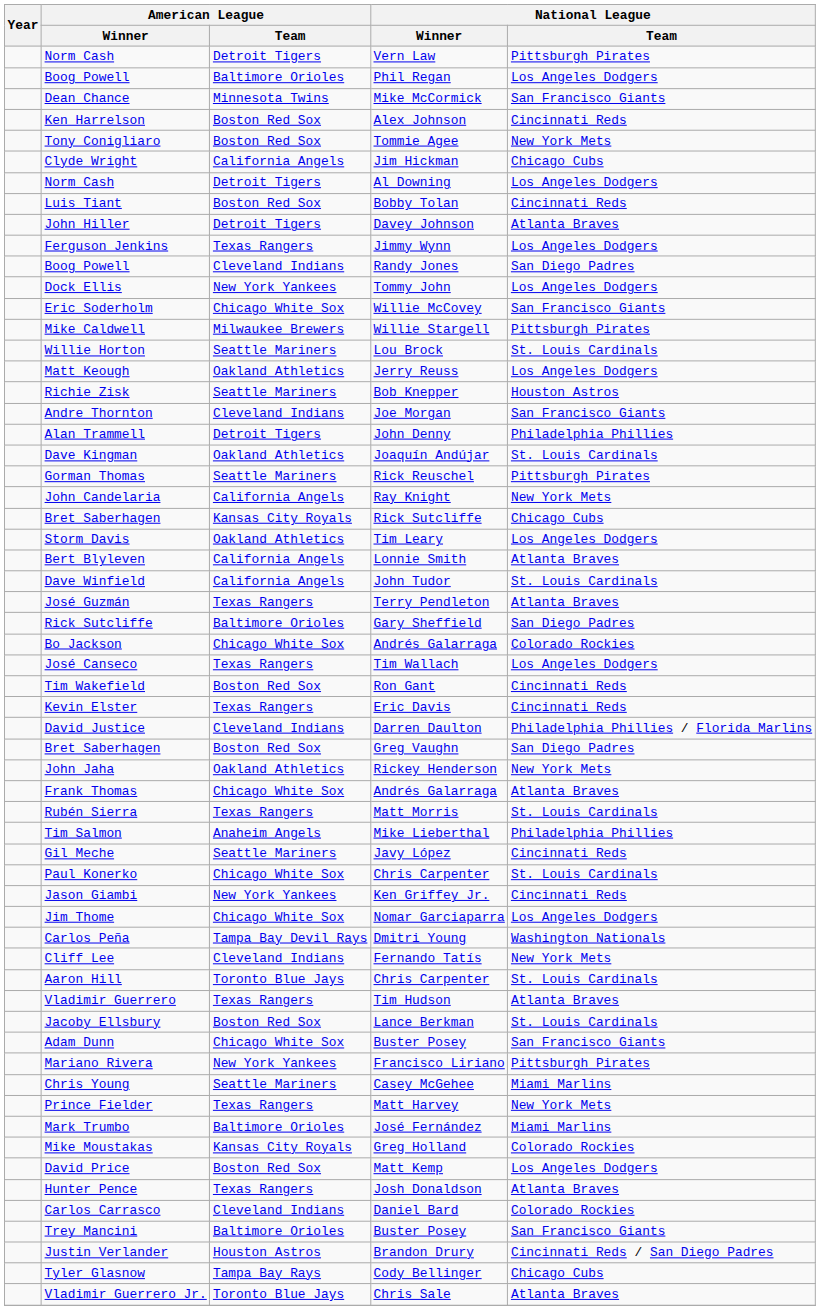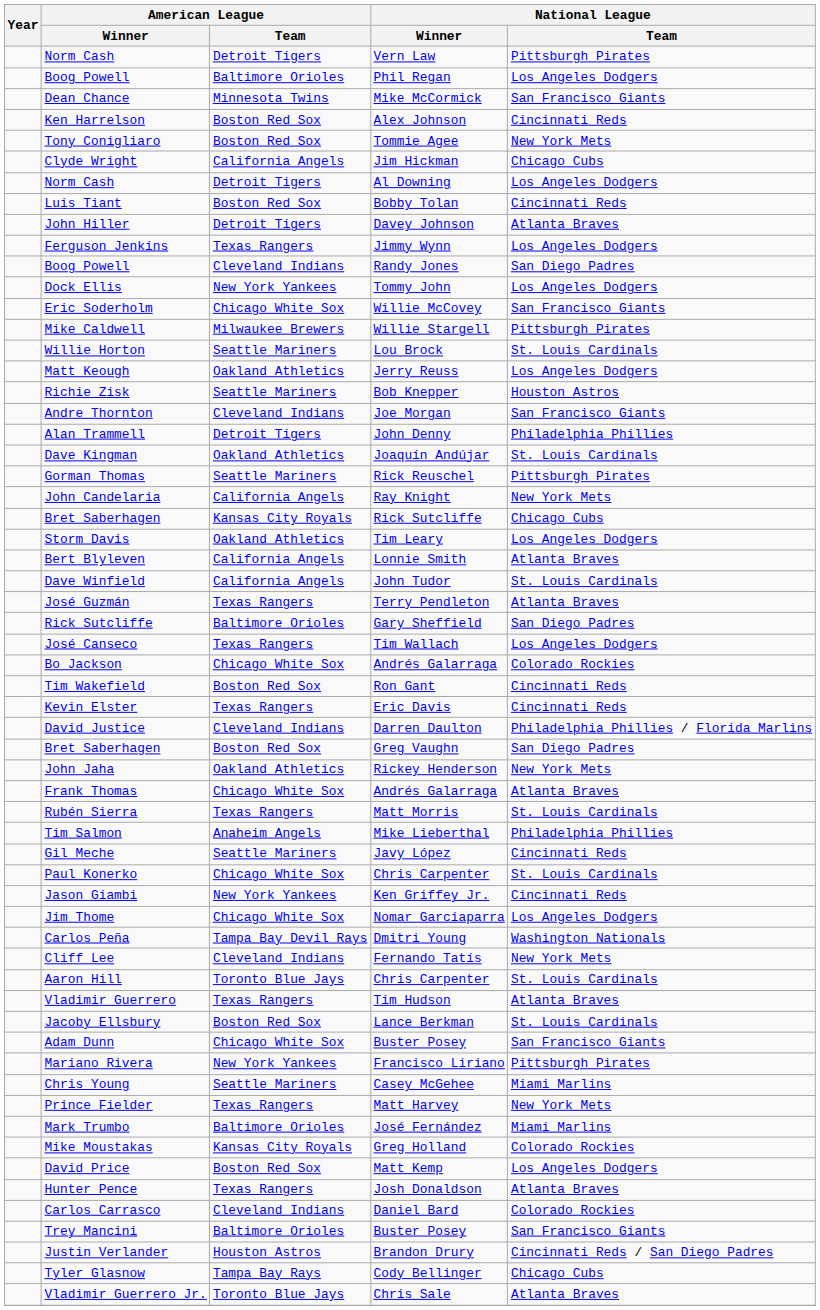 <table class="wikitable sortable">
 <tr>
 <th rowspan=2>Year</th>
 <th colspan=2>American League</th>
 <th colspan=2>National League</th>
 </tr>
 <tr>
 <th>Winner</th>
 <th>Team</th>
 <th>Winner</th>
 <th>Team</th>
 </tr>
 <tr>
 <td></td>
 <td><a href='#'>Norm Cash</a> </td>
 <td><a href='#'>Detroit Tigers</a></td>
 <td><a href='#'>Vern Law</a></td>
 <td><a href='#'>Pittsburgh Pirates</a></td>
 </tr>
 <tr>
 <td></td>
 <td><a href='#'>Boog Powell</a> </td>
 <td><a href='#'>Baltimore Orioles</a></td>
 <td><a href='#'>Phil Regan</a></td>
 <td><a href='#'>Los Angeles Dodgers</a></td>
 </tr>
 <tr>
 <td></td>
 <td><a href='#'>Dean Chance</a></td>
 <td><a href='#'>Minnesota Twins</a></td>
 <td><a href='#'>Mike McCormick</a></td>
 <td><a href='#'>San Francisco Giants</a></td>
 </tr>
 <tr>
 <td></td>
 <td><a href='#'>Ken Harrelson</a></td>
 <td><a href='#'>Boston Red Sox</a></td>
 <td><a href='#'>Alex Johnson</a></td>
 <td><a href='#'>Cincinnati Reds</a></td>
 </tr>
 <tr>
 <td></td>
 <td><a href='#'>Tony Conigliaro</a></td>
 <td><a href='#'>Boston Red Sox</a></td>
 <td><a href='#'>Tommie Agee</a></td>
 <td><a href='#'>New York Mets</a></td>
 </tr>
 <tr>
 <td></td>
 <td><a href='#'>Clyde Wright</a></td>
 <td><a href='#'>California Angels</a></td>
 <td><a href='#'>Jim Hickman</a></td>
 <td><a href='#'>Chicago Cubs</a></td>
 </tr>
 <tr>
 <td></td>
 <td><a href='#'>Norm Cash</a> </td>
 <td><a href='#'>Detroit Tigers</a></td>
 <td><a href='#'>Al Downing</a></td>
 <td><a href='#'>Los Angeles Dodgers</a></td>
 </tr>
 <tr>
 <td></td>
 <td><a href='#'>Luis Tiant</a></td>
 <td><a href='#'>Boston Red Sox</a></td>
 <td><a href='#'>Bobby Tolan</a></td>
 <td><a href='#'>Cincinnati Reds</a></td>
 </tr>
 <tr>
 <td></td>
 <td><a href='#'>John Hiller</a></td>
 <td><a href='#'>Detroit Tigers</a></td>
 <td><a href='#'>Davey Johnson</a></td>
 <td><a href='#'>Atlanta Braves</a></td>
 </tr>
 <tr>
 <td></td>
 <td><a href='#'>Ferguson Jenkins</a></td>
 <td><a href='#'>Texas Rangers</a></td>
 <td><a href='#'>Jimmy Wynn</a></td>
 <td><a href='#'>Los Angeles Dodgers</a></td>
 </tr>
 <tr>
 <td></td>
 <td><a href='#'>Boog Powell</a> </td>
 <td><a href='#'>Cleveland Indians</a></td>
 <td><a href='#'>Randy Jones</a></td>
 <td><a href='#'>San Diego Padres</a></td>
 </tr>
 <tr>
 <td></td>
 <td><a href='#'>Dock Ellis</a></td>
 <td><a href='#'>New York Yankees</a></td>
 <td><a href='#'>Tommy John</a></td>
 <td><a href='#'>Los Angeles Dodgers</a></td>
 </tr>
 <tr>
 <td></td>
 <td><a href='#'>Eric Soderholm</a></td>
 <td><a href='#'>Chicago White Sox</a></td>
 <td><a href='#'>Willie McCovey</a></td>
 <td><a href='#'>San Francisco Giants</a></td>
 </tr>
 <tr>
 <td></td>
 <td><a href='#'>Mike Caldwell</a></td>
 <td><a href='#'>Milwaukee Brewers</a></td>
 <td><a href='#'>Willie Stargell</a></td>
 <td><a href='#'>Pittsburgh Pirates</a></td>
 </tr>
 <tr>
 <td></td>
 <td><a href='#'>Willie Horton</a></td>
 <td><a href='#'>Seattle Mariners</a></td>
 <td><a href='#'>Lou Brock</a></td>
 <td><a href='#'>St. Louis Cardinals</a></td>
 </tr>
 <tr>
 <td></td>
 <td><a href='#'>Matt Keough</a></td>
 <td><a href='#'>Oakland Athletics</a></td>
 <td><a href='#'>Jerry Reuss</a></td>
 <td><a href='#'>Los Angeles Dodgers</a></td>
 </tr>
 <tr>
 <td></td>
 <td><a href='#'>Richie Zisk</a></td>
 <td><a href='#'>Seattle Mariners</a></td>
 <td><a href='#'>Bob Knepper</a></td>
 <td><a href='#'>Houston Astros</a></td>
 </tr>
 <tr>
 <td></td>
 <td><a href='#'>Andre Thornton</a></td>
 <td><a href='#'>Cleveland Indians</a></td>
 <td><a href='#'>Joe Morgan</a></td>
 <td><a href='#'>San Francisco Giants</a></td>
 </tr>
 <tr>
 <td></td>
 <td><a href='#'>Alan Trammell</a></td>
 <td><a href='#'>Detroit Tigers</a></td>
 <td><a href='#'>John Denny</a></td>
 <td><a href='#'>Philadelphia Phillies</a></td>
 </tr>
 <tr>
 <td></td>
 <td><a href='#'>Dave Kingman</a></td>
 <td><a href='#'>Oakland Athletics</a></td>
 <td><a href='#'>Joaquín Andújar</a></td>
 <td><a href='#'>St. Louis Cardinals</a></td>
 </tr>
 <tr>
 <td></td>
 <td><a href='#'>Gorman Thomas</a></td>
 <td><a href='#'>Seattle Mariners</a></td>
 <td><a href='#'>Rick Reuschel</a></td>
 <td><a href='#'>Pittsburgh Pirates</a></td>
 </tr>
 <tr>
 <td></td>
 <td><a href='#'>John Candelaria</a></td>
 <td><a href='#'>California Angels</a></td>
 <td><a href='#'>Ray Knight</a></td>
 <td><a href='#'>New York Mets</a></td>
 </tr>
 <tr>
 <td></td>
 <td><a href='#'>Bret Saberhagen</a> </td>
 <td><a href='#'>Kansas City Royals</a></td>
 <td><a href='#'>Rick Sutcliffe</a> </td>
 <td><a href='#'>Chicago Cubs</a></td>
 </tr>
 <tr>
 <td></td>
 <td><a href='#'>Storm Davis</a></td>
 <td><a href='#'>Oakland Athletics</a></td>
 <td><a href='#'>Tim Leary</a></td>
 <td><a href='#'>Los Angeles Dodgers</a></td>
 </tr>
 <tr>
 <td></td>
 <td><a href='#'>Bert Blyleven</a></td>
 <td><a href='#'>California Angels</a></td>
 <td><a href='#'>Lonnie Smith</a></td>
 <td><a href='#'>Atlanta Braves</a></td>
 </tr>
 <tr>
 <td></td>
 <td><a href='#'>Dave Winfield</a></td>
 <td><a href='#'>California Angels</a></td>
 <td><a href='#'>John Tudor</a></td>
 <td><a href='#'>St. Louis Cardinals</a></td>
 </tr>
 <tr>
 <td></td>
 <td><a href='#'>José Guzmán</a></td>
 <td><a href='#'>Texas Rangers</a></td>
 <td><a href='#'>Terry Pendleton</a></td>
 <td><a href='#'>Atlanta Braves</a></td>
 </tr>
 <tr>
 <td></td>
 <td><a href='#'>Rick Sutcliffe</a> </td>
 <td><a href='#'>Baltimore Orioles</a></td>
 <td><a href='#'>Gary Sheffield</a></td>
 <td><a href='#'>San Diego Padres</a></td>
 </tr>
 <tr>
 <td></td>
+<td><a href='#'>José Canseco</a></td>
+<td><a href='#'>Texas Rangers</a></td>
+<td><a href='#'>Tim Wallach</a></td>
+<td><a href='#'>Los Angeles Dodgers</a></td>
+</tr>
+<tr>
+<td></td>
 <td><a href='#'>Bo Jackson</a></td>
 <td><a href='#'>Chicago White Sox</a></td>
 <td><a href='#'>Andrés Galarraga</a> </td>
 <td><a href='#'>Colorado Rockies</a></td>
-</tr>
-<tr>
-<td></td>
-<td><a href='#'>José Canseco</a></td>
-<td><a href='#'>Texas Rangers</a></td>
-<td><a href='#'>Tim Wallach</a></td>
-<td><a href='#'>Los Angeles Dodgers</a></td>
 </tr>
 <tr>
 <td></td>
 <td><a href='#'>Tim Wakefield</a></td>
 <td><a href='#'>Boston Red Sox</a></td>
 <td><a href='#'>Ron Gant</a></td>
 <td><a href='#'>Cincinnati Reds</a></td>
 </tr>
 <tr>
 <td></td>
 <td><a href='#'>Kevin Elster</a></td>
 <td><a href='#'>Texas Rangers</a></td>
 <td><a href='#'>Eric Davis</a></td>
 <td><a href='#'>Cincinnati Reds</a></td>
 </tr>
 <tr>
 <td></td>
 <td><a href='#'>David Justice</a></td>
 <td><a href='#'>Cleveland Indians</a></td>
 <td><a href='#'>Darren Daulton</a></td>
 <td><a href='#'>Philadelphia Phillies</a> / <a href='#'>Florida Marlins</a></td>
 </tr>
 <tr>
 <td></td>
 <td><a href='#'>Bret Saberhagen</a> </td>
 <td><a href='#'>Boston Red Sox</a></td>
 <td><a href='#'>Greg Vaughn</a></td>
 <td><a href='#'>San Diego Padres</a></td>
 </tr>
 <tr>
 <td></td>
 <td><a href='#'>John Jaha</a></td>
 <td><a href='#'>Oakland Athletics</a></td>
 <td><a href='#'>Rickey Henderson</a></td>
 <td><a href='#'>New York Mets</a></td>
 </tr>
 <tr>
 <td></td>
 <td><a href='#'>Frank Thomas</a></td>
 <td><a href='#'>Chicago White Sox</a></td>
 <td><a href='#'>Andrés Galarraga</a> </td>
 <td><a href='#'>Atlanta Braves</a></td>
 </tr>
 <tr>
 <td></td>
 <td><a href='#'>Rubén Sierra</a></td>
 <td><a href='#'>Texas Rangers</a></td>
 <td><a href='#'>Matt Morris</a></td>
 <td><a href='#'>St. Louis Cardinals</a></td>
 </tr>
 <tr>
 <td></td>
 <td><a href='#'>Tim Salmon</a></td>
 <td><a href='#'>Anaheim Angels</a></td>
 <td><a href='#'>Mike Lieberthal</a></td>
 <td><a href='#'>Philadelphia Phillies</a></td>
 </tr>
 <tr>
 <td></td>
 <td><a href='#'>Gil Meche</a></td>
 <td><a href='#'>Seattle Mariners</a></td>
 <td><a href='#'>Javy López</a></td>
 <td><a href='#'>Cincinnati Reds</a></td>
 </tr>
 <tr>
 <td></td>
 <td><a href='#'>Paul Konerko</a></td>
 <td><a href='#'>Chicago White Sox</a></td>
 <td><a href='#'>Chris Carpenter</a> </td>
 <td><a href='#'>St. Louis Cardinals</a></td>
 </tr>
 <tr>
 <td></td>
 <td><a href='#'>Jason Giambi</a></td>
 <td><a href='#'>New York Yankees</a></td>
 <td><a href='#'>Ken Griffey Jr.</a></td>
 <td><a href='#'>Cincinnati Reds</a></td>
 </tr>
 <tr>
 <td></td>
 <td><a href='#'>Jim Thome</a></td>
 <td><a href='#'>Chicago White Sox</a></td>
 <td><a href='#'>Nomar Garciaparra</a></td>
 <td><a href='#'>Los Angeles Dodgers</a></td>
 </tr>
 <tr>
 <td></td>
 <td><a href='#'>Carlos Peña</a></td>
 <td><a href='#'>Tampa Bay Devil Rays</a></td>
 <td><a href='#'>Dmitri Young</a></td>
 <td><a href='#'>Washington Nationals</a></td>
 </tr>
 <tr>
 <td></td>
 <td><a href='#'>Cliff Lee</a></td>
 <td><a href='#'>Cleveland Indians</a></td>
 <td><a href='#'>Fernando Tatís</a></td>
 <td><a href='#'>New York Mets</a></td>
 </tr>
 <tr>
 <td></td>
 <td><a href='#'>Aaron Hill</a></td>
 <td><a href='#'>Toronto Blue Jays</a></td>
 <td><a href='#'>Chris Carpenter</a> </td>
 <td><a href='#'>St. Louis Cardinals</a></td>
 </tr>
 <tr>
 <td></td>
 <td><a href='#'>Vladimir Guerrero</a></td>
 <td><a href='#'>Texas Rangers</a></td>
 <td><a href='#'>Tim Hudson</a></td>
 <td><a href='#'>Atlanta Braves</a></td>
 </tr>
 <tr>
 <td></td>
 <td><a href='#'>Jacoby Ellsbury</a></td>
 <td><a href='#'>Boston Red Sox</a></td>
 <td><a href='#'>Lance Berkman</a></td>
 <td><a href='#'>St. Louis Cardinals</a></td>
 </tr>
 <tr>
 <td></td>
 <td><a href='#'>Adam Dunn</a></td>
 <td><a href='#'>Chicago White Sox</a></td>
 <td><a href='#'>Buster Posey</a> </td>
 <td><a href='#'>San Francisco Giants</a></td>
 </tr>
 <tr>
 <td></td>
 <td><a href='#'>Mariano Rivera</a></td>
 <td><a href='#'>New York Yankees</a></td>
 <td><a href='#'>Francisco Liriano</a></td>
 <td><a href='#'>Pittsburgh Pirates</a></td>
 </tr>
 <tr>
 <td></td>
 <td><a href='#'>Chris Young</a></td>
 <td><a href='#'>Seattle Mariners</a></td>
 <td><a href='#'>Casey McGehee</a></td>
 <td><a href='#'>Miami Marlins</a></td>
 </tr>
 <tr>
 <td></td>
 <td><a href='#'>Prince Fielder</a></td>
 <td><a href='#'>Texas Rangers</a></td>
 <td><a href='#'>Matt Harvey</a></td>
 <td><a href='#'>New York Mets</a></td>
 </tr>
 <tr>
 <td></td>
 <td><a href='#'>Mark Trumbo</a></td>
 <td><a href='#'>Baltimore Orioles</a></td>
 <td><a href='#'>José Fernández</a></td>
 <td><a href='#'>Miami Marlins</a></td>
 </tr>
 <tr>
 <td></td>
 <td><a href='#'>Mike Moustakas</a></td>
 <td><a href='#'>Kansas City Royals</a></td>
 <td><a href='#'>Greg Holland</a></td>
 <td><a href='#'>Colorado Rockies</a></td>
 </tr>
 <tr>
 <td></td>
 <td><a href='#'>David Price</a></td>
 <td><a href='#'>Boston Red Sox</a></td>
 <td><a href='#'>Matt Kemp</a></td>
 <td><a href='#'>Los Angeles Dodgers</a></td>
 </tr>
 <tr>
 <td></td>
 <td><a href='#'>Hunter Pence</a></td>
 <td><a href='#'>Texas Rangers</a></td>
 <td><a href='#'>Josh Donaldson</a></td>
 <td><a href='#'>Atlanta Braves</a></td>
 </tr>
 <tr>
 <td></td>
 <td><a href='#'>Carlos Carrasco</a></td>
 <td><a href='#'>Cleveland Indians</a></td>
 <td><a href='#'>Daniel Bard</a></td>
 <td><a href='#'>Colorado Rockies</a></td>
 </tr>
 <tr>
 <td></td>
 <td><a href='#'>Trey Mancini</a></td>
 <td><a href='#'>Baltimore Orioles</a></td>
 <td><a href='#'>Buster Posey</a> </td>
 <td><a href='#'>San Francisco Giants</a></td>
 </tr>
 <tr>
 <td></td>
 <td><a href='#'>Justin Verlander</a></td>
 <td><a href='#'>Houston Astros</a></td>
 <td><a href='#'>Brandon Drury</a></td>
 <td><a href='#'>Cincinnati Reds</a> / <a href='#'>San Diego Padres</a></td>
 </tr>
 <tr>
 <td></td>
 <td><a href='#'>Tyler Glasnow</a></td>
 <td><a href='#'>Tampa Bay Rays</a></td>
 <td><a href='#'>Cody Bellinger</a></td>
 <td><a href='#'>Chicago Cubs</a></td>
 </tr>
 <tr>
 <td></td>
 <td><a href='#'>Vladimir Guerrero Jr.</a></td>
 <td><a href='#'>Toronto Blue Jays</a></td>
 <td><a href='#'>Chris Sale</a></td>
 <td><a href='#'>Atlanta Braves</a></td>
 </tr>
 <tr>
 </tr>
 </table>
